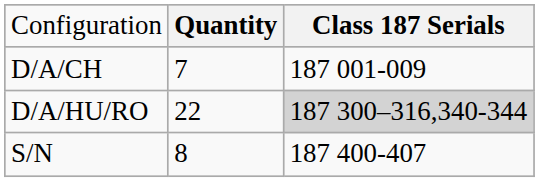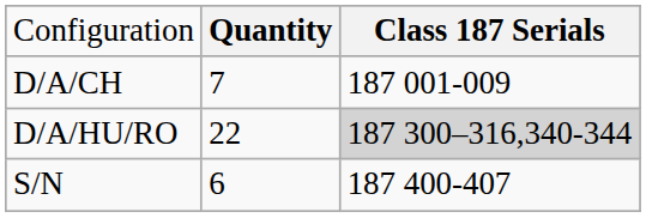 <table class="wikitable">
 <tr>
 <td>Configuration</td>
 <th>Quantity</th>
 <th>Class 187 Serials</th>
 </tr>
 <tr>
 <td>D/A/CH</td>
 <td>7</td>
 <td>187 001-009</td>
 </tr>
 <tr>
 <td>D/A/HU/RO</td>
 <td>22</td>
 <td style="background: lightgrey;">187 300–316,340-344</td>
 </tr>
 <tr>
 <td>S/N</td>
-<td>8</td>
+<td>6</td>
 <td>187 400-407</td>
 </tr>
 </table>
